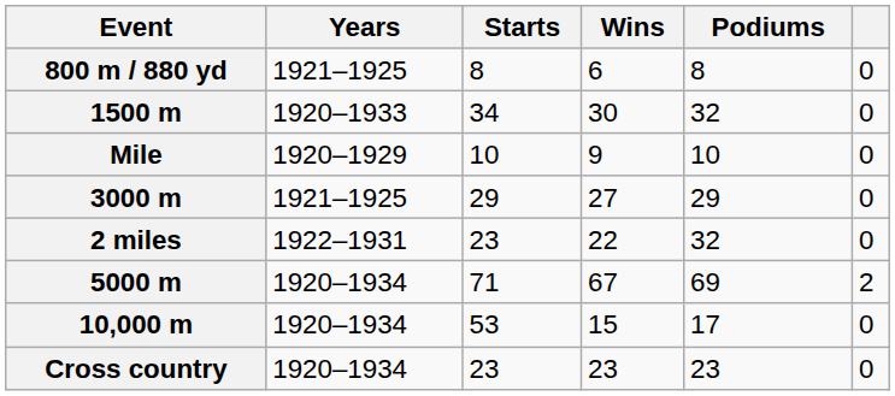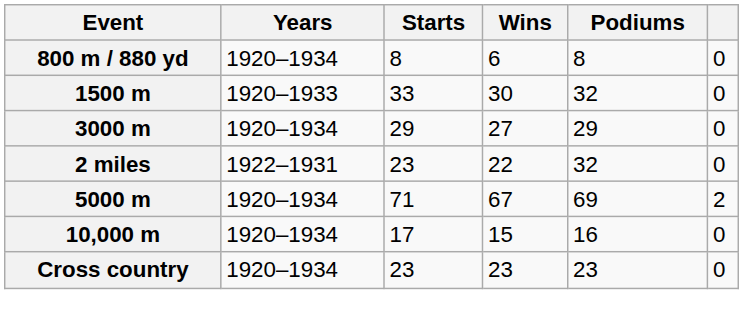 <table class="wikitable sortable" width="75%" style="text-align: left; font-size: 95%; max-width: 500px;">
 <tr>
 <th>Event</th>
 <th>Years</th>
 <th>Starts</th>
 <th>Wins</th>
 <th>Podiums</th>
 <th></th>
 </tr>
 <tr>
 <th>800 m / 880 yd</th>
-<td>1921–1925</td>
+<td>1920–1934</td>
 <td>8</td>
 <td>6</td>
 <td>8</td>
 <td>0</td>
 </tr>
 <tr>
 <th>1500 m</th>
 <td>1920–1933</td>
-<td>34</td>
+<td>33</td>
 <td>30</td>
 <td>32</td>
 <td>0</td>
 </tr>
 <tr>
-<th>Mile</th>
-<td>1920–1929</td>
-<td>10</td>
-<td>9</td>
-<td>10</td>
-<td>0</td>
-</tr>
-<tr>
 <th>3000 m</th>
-<td>1921–1925</td>
+<td>1920–1934</td>
 <td>29</td>
 <td>27</td>
 <td>29</td>
 <td>0</td>
 </tr>
 <tr>
 <th>2 miles</th>
 <td>1922–1931</td>
 <td>23</td>
 <td>22</td>
 <td>32</td>
 <td>0</td>
 </tr>
 <tr>
 <th>5000 m</th>
 <td>1920–1934</td>
 <td>71</td>
 <td>67</td>
 <td>69</td>
 <td>2</td>
 </tr>
 <tr>
 <th>10,000 m</th>
 <td>1920–1934</td>
-<td>53</td>
+<td>17</td>
 <td>15</td>
-<td>17</td>
+<td>16</td>
 <td>0</td>
 </tr>
 <tr>
 <th>Cross country</th>
 <td>1920–1934</td>
 <td>23</td>
 <td>23</td>
 <td>23</td>
 <td>0</td>
 </tr>
 </table>
